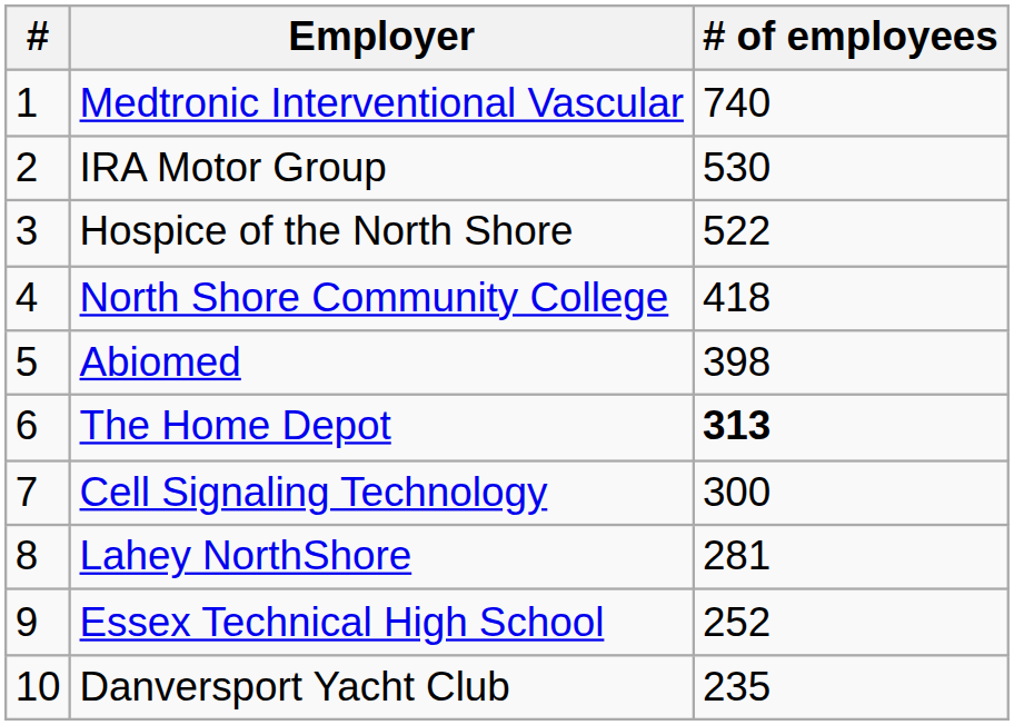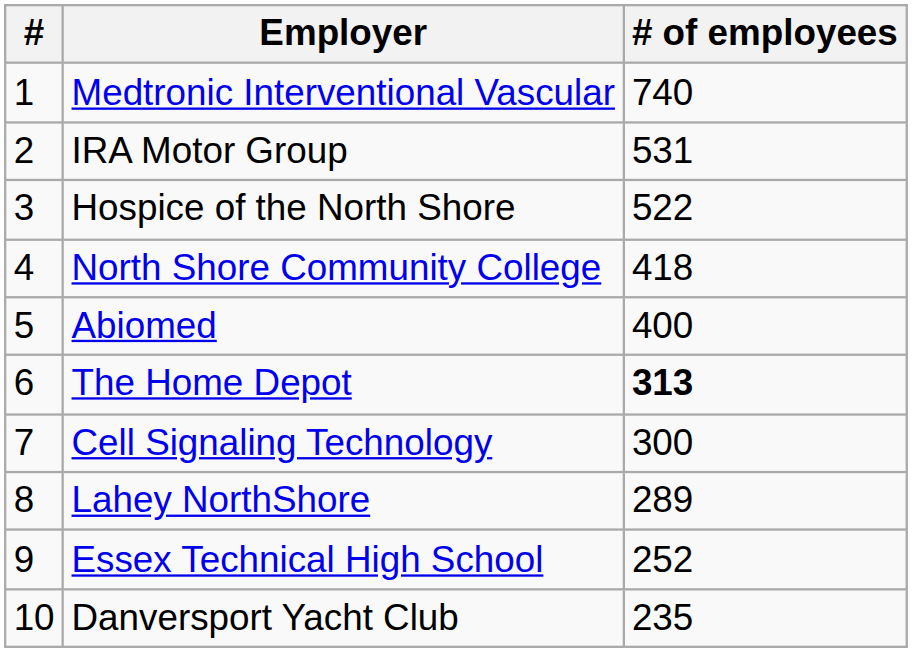 <table class="wikitable">
 <tr>
 <th>#</th>
 <th>Employer</th>
 <th># of employees</th>
 </tr>
 <tr>
 <td>1</td>
 <td><a href='#'>Medtronic Interventional Vascular</a></td>
 <td>740</td>
 </tr>
 <tr>
 <td>2</td>
 <td>IRA Motor Group</td>
-<td>530</td>
+<td>531</td>
 </tr>
 <tr>
 <td>3</td>
 <td>Hospice of the North Shore</td>
 <td>522</td>
 </tr>
 <tr>
 <td>4</td>
 <td><a href='#'>North Shore Community College</a></td>
 <td>418</td>
 </tr>
 <tr>
 <td>5</td>
 <td><a href='#'>Abiomed</a></td>
-<td>398</td>
+<td>400</td>
 </tr>
 <tr>
 <td>6</td>
 <td><a href='#'>The Home Depot</a></td>
 <td><strong>313</strong></td>
 </tr>
 <tr>
 <td>7</td>
 <td><a href='#'>Cell Signaling Technology</a></td>
 <td>300</td>
 </tr>
 <tr>
 <td>8</td>
 <td><a href='#'>Lahey NorthShore</a></td>
-<td>281</td>
+<td>289</td>
 </tr>
 <tr>
 <td>9</td>
 <td><a href='#'>Essex Technical High School</a></td>
 <td>252</td>
 </tr>
 <tr>
 <td>10</td>
 <td>Danversport Yacht Club</td>
 <td>235</td>
 </tr>
 </table>
